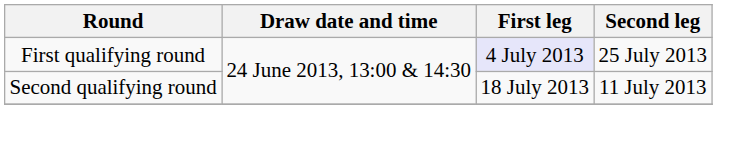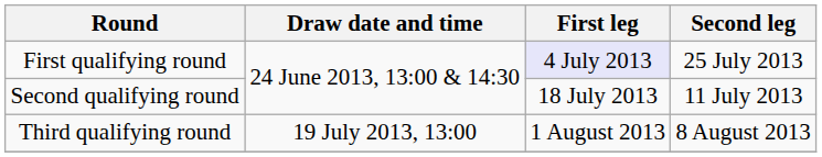 <table class="wikitable" style="text-align:center">
 <tr>
 <th>Round</th>
 <th>Draw date and time</th>
 <th>First leg</th>
 <th>Second leg</th>
 </tr>
 <tr>
 <td>First qualifying round</td>
 <td rowspan=2>24 June 2013, 13:00 & 14:30</td>
 <td style="background: lavender;">4 July 2013</td>
 <td>25 July 2013</td>
 </tr>
 <tr>
 <td>Second qualifying round</td>
 <td>18 July 2013</td>
 <td>11 July 2013</td>
 </tr>
 <tr>
+<td>Third qualifying round</td>
+<td>19 July 2013, 13:00</td>
+<td>1 August 2013</td>
+<td>8 August 2013</td>
+</tr>
+<tr>
 </tr>
 </table>
